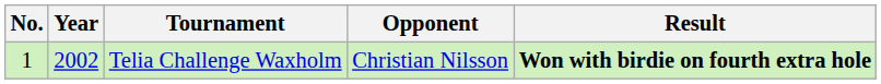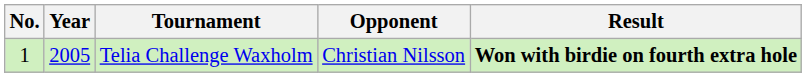 <table class="wikitable" style="font-size:95%;">
 <tr>
 <th>No.</th>
 <th>Year</th>
 <th>Tournament</th>
 <th>Opponent</th>
 <th>Result</th>
 </tr>
 <tr style="background:#D0F0C0;">
 <td align=center>1</td>
-<td><a href='#'>2002</a></td>
+<td><a href='#'>2005</a></td>
 <td><a href='#'>Telia Challenge Waxholm</a></td>
 <td> <a href='#'>Christian Nilsson</a></td>
 <td><strong>Won with birdie on fourth extra hole</strong></td>
 </tr>
 </table>
